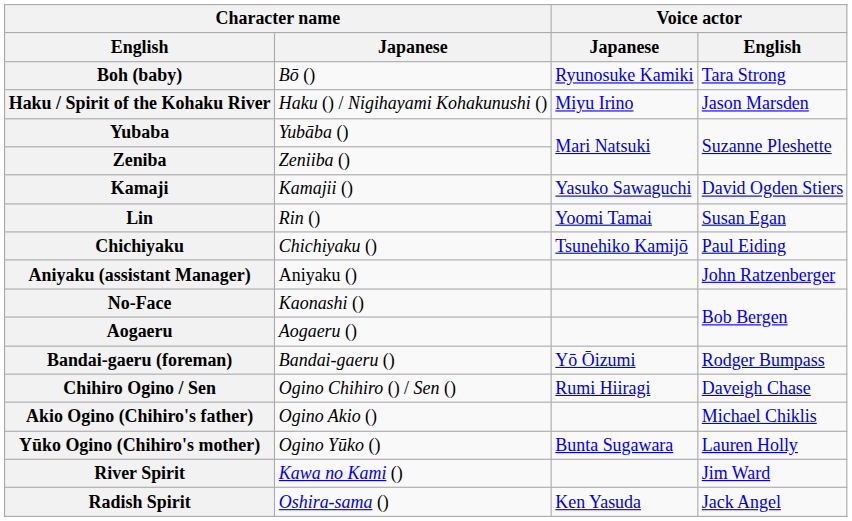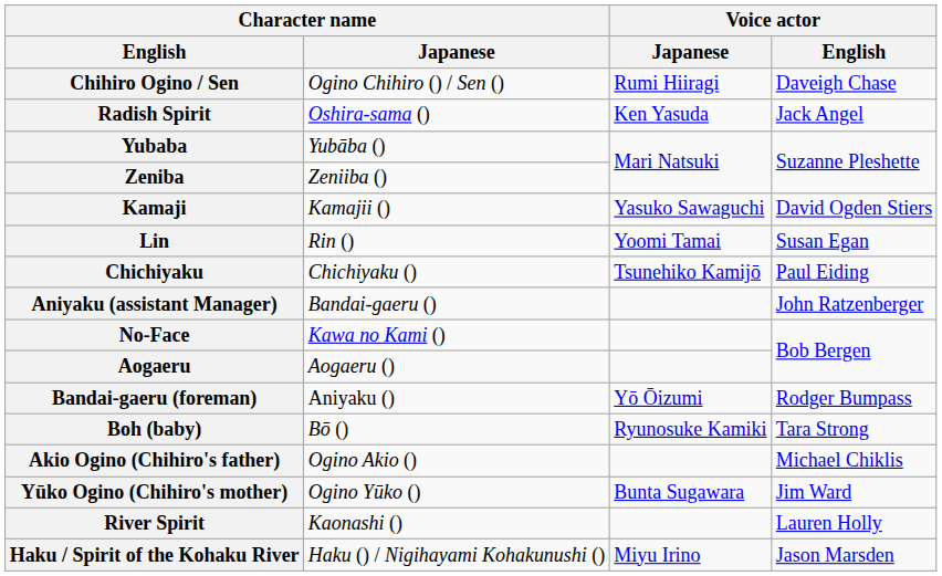 <table class="wikitable plain-row-headers">
 <tr>
 <th scope="col" colspan="2">Character name</th>
 <th scope="col" colspan="2">Voice actor</th>
 </tr>
 <tr>
 <th scope="col">English</th>
 <th scope="col">Japanese</th>
 <th scope="col">Japanese</th>
 <th scope="col">English</th>
 </tr>
 <tr>
-<th scope="row">Boh (baby)</th>
-<td><em>Bō</em> ()</td>
-<td><a href='#'>Ryunosuke Kamiki</a></td>
-<td><a href='#'>Tara Strong</a></td>
+<th scope="row">Chihiro Ogino / Sen</th>
+<td><em>Ogino Chihiro</em> () / <em>Sen</em> ()</td>
+<td><a href='#'>Rumi Hiiragi</a></td>
+<td><a href='#'>Daveigh Chase</a></td>
 </tr>
 <tr>
-<th scope="row">Haku / Spirit of the Kohaku River</th>
-<td><em>Haku</em> () / <em>Nigihayami Kohakunushi</em> ()</td>
-<td><a href='#'>Miyu Irino</a></td>
-<td><a href='#'>Jason Marsden</a></td>
+<th scope="row">Radish Spirit</th>
+<td><em><a href='#'>Oshira-sama</a></em> ()</td>
+<td><a href='#'>Ken Yasuda</a></td>
+<td><a href='#'>Jack Angel</a></td>
 </tr>
 <tr>
 <th scope="row">Yubaba</th>
 <td><em>Yubāba</em> ()</td>
 <td rowspan="2"><a href='#'>Mari Natsuki</a></td>
 <td rowspan="2"><a href='#'>Suzanne Pleshette</a></td>
 </tr>
 <tr>
 <th scope="row">Zeniba</th>
 <td><em>Zeniiba</em> ()</td>
 </tr>
 <tr>
 <th scope="row">Kamaji</th>
 <td><em>Kamajii</em> ()</td>
 <td><a href='#'>Yasuko Sawaguchi</a></td>
 <td><a href='#'>David Ogden Stiers</a></td>
 </tr>
 <tr>
 <th scope="row">Lin</th>
 <td><em>Rin</em> ()</td>
 <td><a href='#'>Yoomi Tamai</a></td>
 <td><a href='#'>Susan Egan</a></td>
 </tr>
 <tr>
 <th scope="row">Chichiyaku</th>
 <td><em>Chichiyaku</em> ()</td>
 <td><a href='#'>Tsunehiko Kamijō</a></td>
 <td><a href='#'>Paul Eiding</a></td>
 </tr>
 <tr>
 <th scope="row">Aniyaku (assistant Manager)</th>
-<td>Aniyaku ()</td>
+<td><em>Bandai-gaeru</em> ()</td>
 <td></td>
 <td><a href='#'>John Ratzenberger</a></td>
 </tr>
 <tr>
 <th scope="row">No-Face</th>
-<td><em>Kaonashi</em> ()</td>
+<td><a href='#'><em>Kawa no Kami</em></a> ()</td>
 <td></td>
 <td rowspan="2"><a href='#'>Bob Bergen</a></td>
 </tr>
 <tr>
 <th scope="row">Aogaeru</th>
 <td><em>Aogaeru</em> ()</td>
 <td></td>
 </tr>
 <tr>
 <th scope="row">Bandai-gaeru (foreman)</th>
-<td><em>Bandai-gaeru</em> ()</td>
+<td>Aniyaku ()</td>
 <td><a href='#'>Yō Ōizumi</a></td>
 <td><a href='#'>Rodger Bumpass</a></td>
 </tr>
 <tr>
-<th scope="row">Chihiro Ogino / Sen</th>
-<td><em>Ogino Chihiro</em> () / <em>Sen</em> ()</td>
-<td><a href='#'>Rumi Hiiragi</a></td>
-<td><a href='#'>Daveigh Chase</a></td>
+<th scope="row">Boh (baby)</th>
+<td><em>Bō</em> ()</td>
+<td><a href='#'>Ryunosuke Kamiki</a></td>
+<td><a href='#'>Tara Strong</a></td>
 </tr>
 <tr>
 <th scope="row">Akio Ogino (Chihiro's father)</th>
 <td><em>Ogino Akio</em> ()</td>
 <td></td>
 <td><a href='#'>Michael Chiklis</a></td>
 </tr>
 <tr>
 <th scope="row">Yūko Ogino (Chihiro's mother)</th>
 <td><em>Ogino Yūko</em> ()</td>
 <td><a href='#'>Bunta Sugawara</a></td>
+<td><a href='#'>Jim Ward</a></td>
+</tr>
+<tr>
+<th scope="row">River Spirit</th>
+<td><em>Kaonashi</em> ()</td>
+<td></td>
 <td><a href='#'>Lauren Holly</a></td>
 </tr>
 <tr>
-<th scope="row">River Spirit</th>
-<td><a href='#'><em>Kawa no Kami</em></a> ()</td>
-<td></td>
-<td><a href='#'>Jim Ward</a></td>
-</tr>
-<tr>
-<th scope="row">Radish Spirit</th>
-<td><em><a href='#'>Oshira-sama</a></em> ()</td>
-<td><a href='#'>Ken Yasuda</a></td>
-<td><a href='#'>Jack Angel</a></td>
+<th scope="row">Haku / Spirit of the Kohaku River</th>
+<td><em>Haku</em> () / <em>Nigihayami Kohakunushi</em> ()</td>
+<td><a href='#'>Miyu Irino</a></td>
+<td><a href='#'>Jason Marsden</a></td>
 </tr>
 </table>
